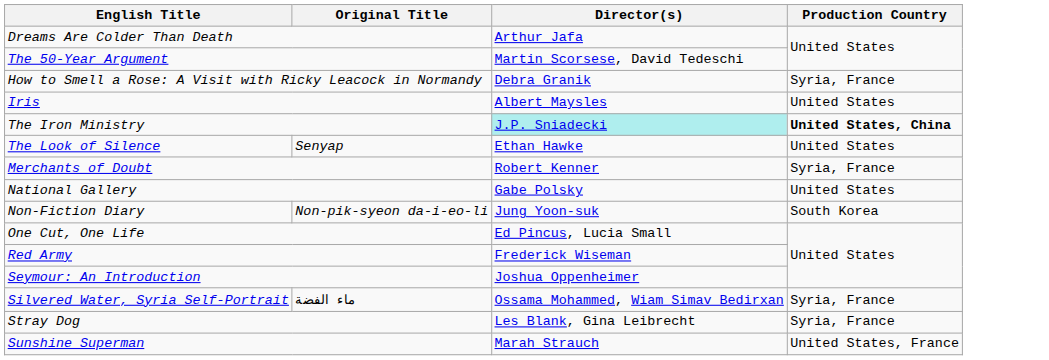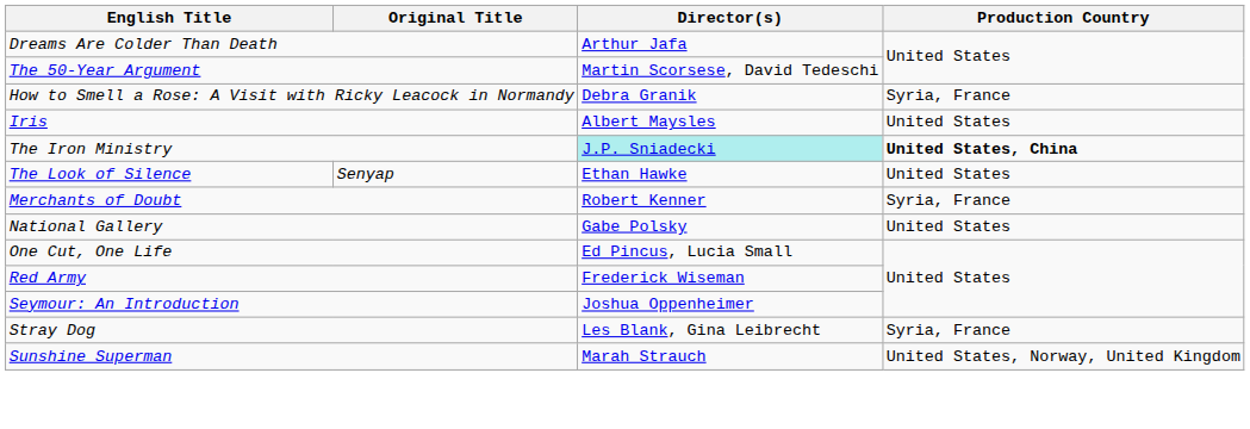 <table class="wikitable">
 <tr>
 <th>English Title</th>
 <th>Original Title</th>
 <th>Director(s)</th>
 <th>Production Country</th>
 </tr>
 <tr>
 <td colspan="2"><em>Dreams Are Colder Than Death</em></td>
 <td><a href='#'>Arthur Jafa</a></td>
 <td rowspan="2">United States</td>
 </tr>
 <tr>
 <td colspan="2"><em><a href='#'>The 50-Year Argument</a></em></td>
 <td><a href='#'>Martin Scorsese</a>, David Tedeschi</td>
 </tr>
 <tr>
 <td colspan="2"><em>How to Smell a Rose: A Visit with Ricky Leacock in Normandy</em></td>
 <td><a href='#'>Debra Granik</a></td>
 <td>Syria, France</td>
 </tr>
 <tr>
 <td colspan="2"><a href='#'><em>Iris</em></a></td>
 <td><a href='#'>Albert Maysles</a></td>
 <td>United States</td>
 </tr>
 <tr>
 <td colspan="2"><em>The Iron Ministry</em></td>
 <td style="background: paleturquoise;"><a href='#'>J.P. Sniadecki</a></td>
 <td><strong>United States, China</strong></td>
 </tr>
 <tr>
 <td><em><a href='#'>The Look of Silence</a></em></td>
 <td><em>Senyap</em></td>
 <td><a href='#'>Ethan Hawke</a></td>
 <td>United States</td>
 </tr>
 <tr>
 <td colspan="2"><a href='#'><em>Merchants of Doubt</em></a></td>
 <td><a href='#'>Robert Kenner</a></td>
 <td>Syria, France</td>
 </tr>
 <tr>
 <td colspan="2"><em>National Gallery</em></td>
 <td><a href='#'>Gabe Polsky</a></td>
 <td>United States</td>
 </tr>
 <tr>
-<td><em>Non-Fiction Diary</em></td>
-<td><em>Non-pik-syeon da-i-eo-li</em></td>
-<td><a href='#'>Jung Yoon-suk</a></td>
-<td>South Korea</td>
-</tr>
-<tr>
 <td colspan="2"><em>One Cut, One Life</em></td>
 <td><a href='#'>Ed Pincus</a>, Lucia Small</td>
 <td rowspan="3">United States</td>
 </tr>
 <tr>
 <td colspan="2"><a href='#'><em>Red Army</em></a></td>
 <td><a href='#'>Frederick Wiseman</a></td>
 </tr>
 <tr>
 <td colspan="2"><a href='#'><em>Seymour: An Introduction</em></a></td>
 <td><a href='#'>Joshua Oppenheimer</a></td>
 </tr>
 <tr>
-<td><em><a href='#'>Silvered Water, Syria Self-Portrait</a></em></td>
-<td>ماء الفضة</td>
-<td><a href='#'>Ossama Mohammed</a>, <a href='#'>Wiam Simav Bedirxan</a></td>
-<td>Syria, France</td>
-</tr>
-<tr>
 <td colspan="2"><em>Stray Dog</em></td>
 <td><a href='#'>Les Blank</a>, Gina Leibrecht</td>
 <td>Syria, France</td>
 </tr>
 <tr>
 <td colspan="2"><a href='#'><em>Sunshine Superman</em></a></td>
 <td><a href='#'>Marah Strauch</a></td>
-<td>United States, France</td>
+<td>United States, Norway, United Kingdom</td>
 </tr>
 </table>
